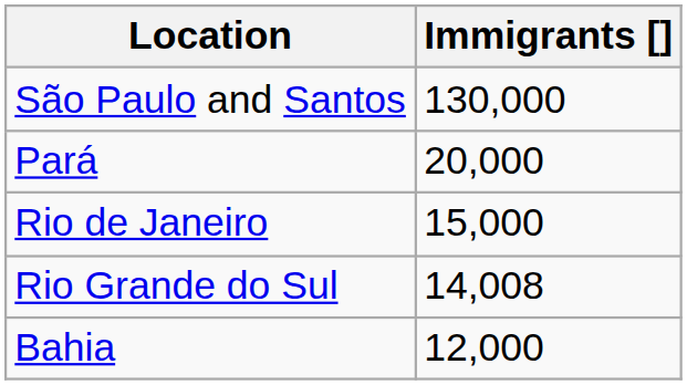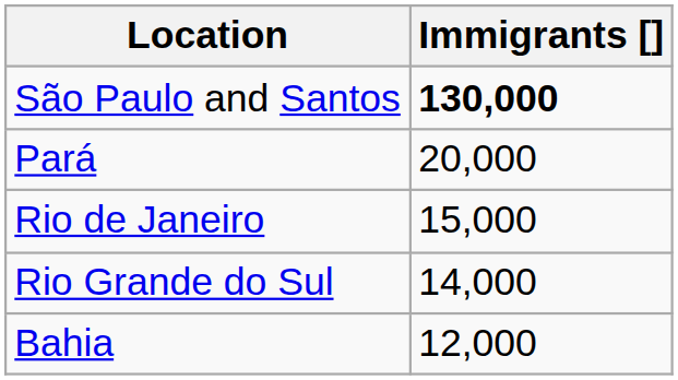 <table class="wikitable sortable">
 <tr>
 <th>Location</th>
 <th>Immigrants []</th>
 </tr>
 <tr>
 <td> <a href='#'>São Paulo</a> and <a href='#'>Santos</a></td>
-<td>130,000</td>
+<td><strong>130,000</strong></td>
 </tr>
 <tr>
 <td> <a href='#'>Pará</a></td>
 <td>20,000</td>
 </tr>
 <tr>
 <td> <a href='#'>Rio de Janeiro</a></td>
 <td>15,000</td>
 </tr>
 <tr>
 <td> <a href='#'>Rio Grande do Sul</a></td>
-<td>14,008</td>
+<td>14,000</td>
 </tr>
 <tr>
 <td> <a href='#'>Bahia</a></td>
 <td>12,000</td>
 </tr>
 </table>
